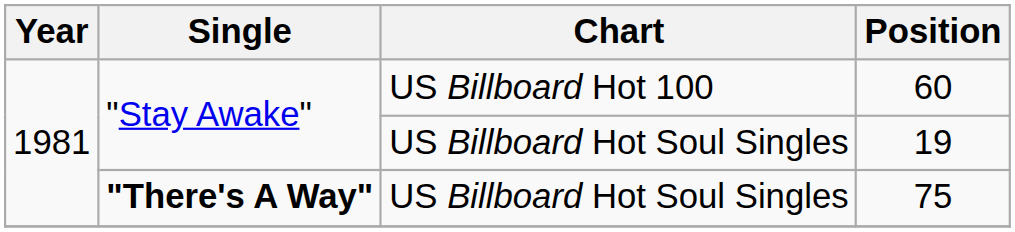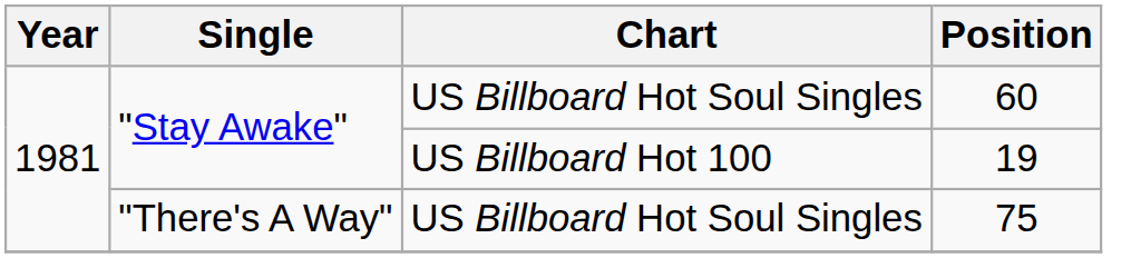 <table class="wikitable">
 <tr>
 <th>Year</th>
 <th>Single</th>
 <th>Chart</th>
 <th>Position</th>
 </tr>
 <tr>
 <td rowspan="3">1981</td>
 <td rowspan="2">"<a href='#'>Stay Awake</a>"</td>
-<td>US <em>Billboard</em> Hot 100</td>
+<td>US <em>Billboard</em> Hot Soul Singles</td>
 <td align="center">60</td>
 </tr>
 <tr>
-<td>US <em>Billboard</em> Hot Soul Singles</td>
+<td>US <em>Billboard</em> Hot 100</td>
 <td align="center">19</td>
 </tr>
 <tr>
-<td><strong>"There's A Way"</strong></td>
+<td>"There's A Way"</td>
 <td>US <em>Billboard</em> Hot Soul Singles</td>
 <td align="center">75</td>
 </tr>
 <tr>
 </tr>
 </table>
